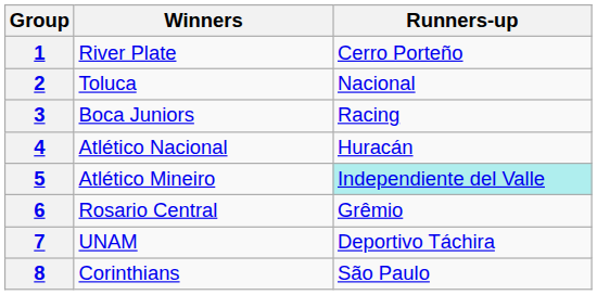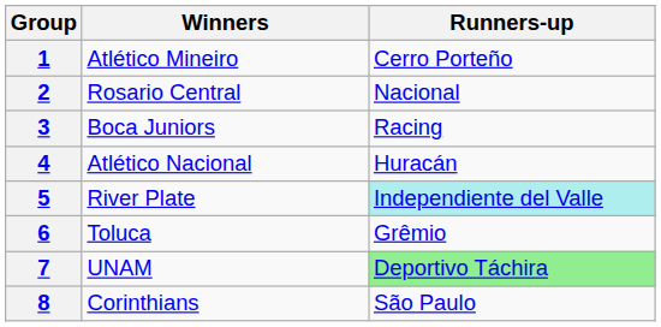 <table class="wikitable">
 <tr>
 <th>Group</th>
 <th width=200>Winners</th>
 <th width=200>Runners-up</th>
 </tr>
 <tr>
 <th><a href='#'>1</a></th>
-<td> <a href='#'>River Plate</a></td>
+<td> <a href='#'>Atlético Mineiro</a></td>
 <td> <a href='#'>Cerro Porteño</a></td>
 </tr>
 <tr>
 <th><a href='#'>2</a></th>
-<td> <a href='#'>Toluca</a></td>
+<td> <a href='#'>Rosario Central</a></td>
 <td> <a href='#'>Nacional</a></td>
 </tr>
 <tr>
 <th><a href='#'>3</a></th>
 <td> <a href='#'>Boca Juniors</a></td>
 <td> <a href='#'>Racing</a></td>
 </tr>
 <tr>
 <th><a href='#'>4</a></th>
 <td> <a href='#'>Atlético Nacional</a></td>
 <td> <a href='#'>Huracán</a></td>
 </tr>
 <tr>
 <th><a href='#'>5</a></th>
-<td> <a href='#'>Atlético Mineiro</a></td>
+<td> <a href='#'>River Plate</a></td>
 <td style="background: paleturquoise;"> <a href='#'>Independiente del Valle</a></td>
 </tr>
 <tr>
 <th><a href='#'>6</a></th>
-<td> <a href='#'>Rosario Central</a></td>
+<td> <a href='#'>Toluca</a></td>
 <td> <a href='#'>Grêmio</a></td>
 </tr>
 <tr>
 <th><a href='#'>7</a></th>
 <td> <a href='#'>UNAM</a></td>
-<td> <a href='#'>Deportivo Táchira</a></td>
+<td style="background: lightgreen;"> <a href='#'>Deportivo Táchira</a></td>
 </tr>
 <tr>
 <th><a href='#'>8</a></th>
 <td> <a href='#'>Corinthians</a></td>
 <td> <a href='#'>São Paulo</a></td>
 </tr>
 </table>
